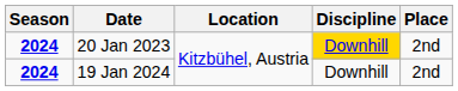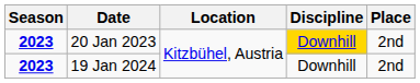 <table class="wikitable" style="text-align:center; font-size:95%;">
 <tr>
 <th>Season</th>
 <th>Date</th>
 <th>Location</th>
 <th>Discipline</th>
 <th>Place</th>
 </tr>
 <tr>
-<td><strong><a href='#'>2024</a></strong></td>
+<td><strong><a href='#'>2023</a></strong></td>
 <td align=right>20 Jan 2023</td>
 <td rowspan=2 align=left> <a href='#'>Kitzbühel</a>, Austria</td>
 <td style="background: gold;"><a href='#'>Downhill</a></td>
 <td>2nd</td>
 </tr>
 <tr>
-<td><strong><a href='#'>2024</a></strong></td>
+<td><strong><a href='#'>2023</a></strong></td>
 <td align=right>19 Jan 2024</td>
 <td>Downhill</td>
 <td>2nd</td>
 </tr>
 </table>
